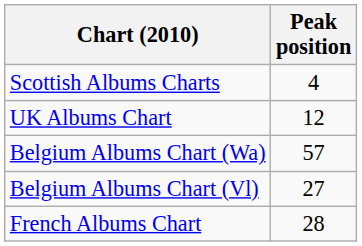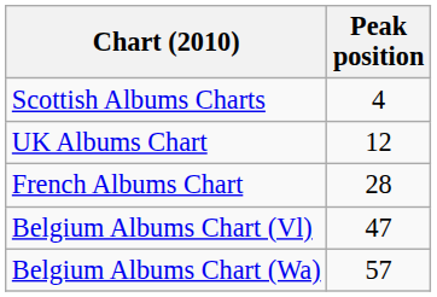 <table class="wikitable sortable">
 <tr>
 <th align="left">Chart (2010)</th>
 <th align="left">Peak<br>position</th>
 </tr>
 <tr>
 <td align="left"><a href='#'>Scottish Albums Charts</a></td>
 <td style="text-align:center;">4</td>
 </tr>
 <tr>
 <td align="left"><a href='#'>UK Albums Chart</a></td>
 <td style="text-align:center;">12</td>
 </tr>
 <tr>
+<td align="left"><a href='#'>French Albums Chart</a></td>
+<td style="text-align:center;">28</td>
+</tr>
+<tr>
+<td align="left"><a href='#'>Belgium Albums Chart (Vl)</a></td>
+<td style="text-align:center;">47</td>
+</tr>
+<tr>
 <td align="left"><a href='#'>Belgium Albums Chart (Wa)</a></td>
 <td style="text-align:center;">57</td>
 </tr>
-<tr>
-<td align="left"><a href='#'>Belgium Albums Chart (Vl)</a></td>
-<td style="text-align:center;">27</td>
-</tr>
-<tr>
-<td align="left"><a href='#'>French Albums Chart</a></td>
-<td style="text-align:center;">28</td>
-</tr>
 </table>
